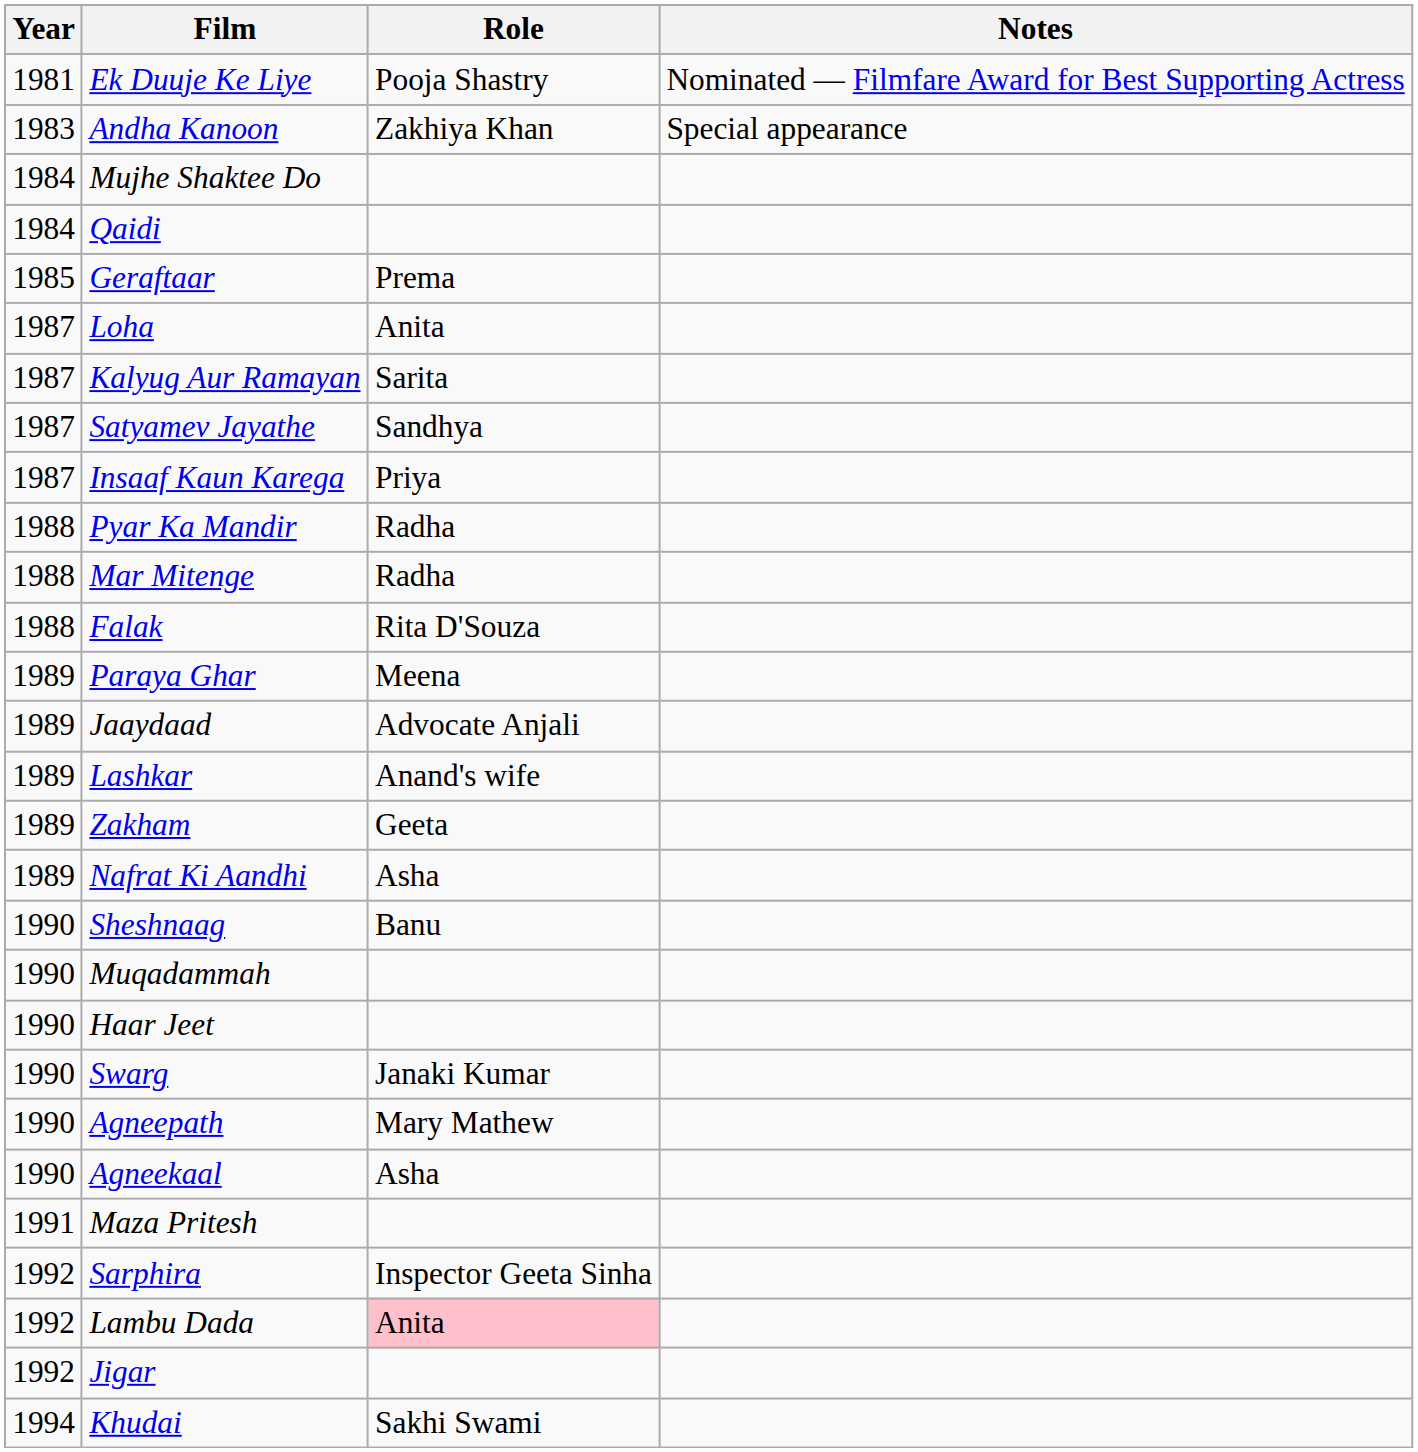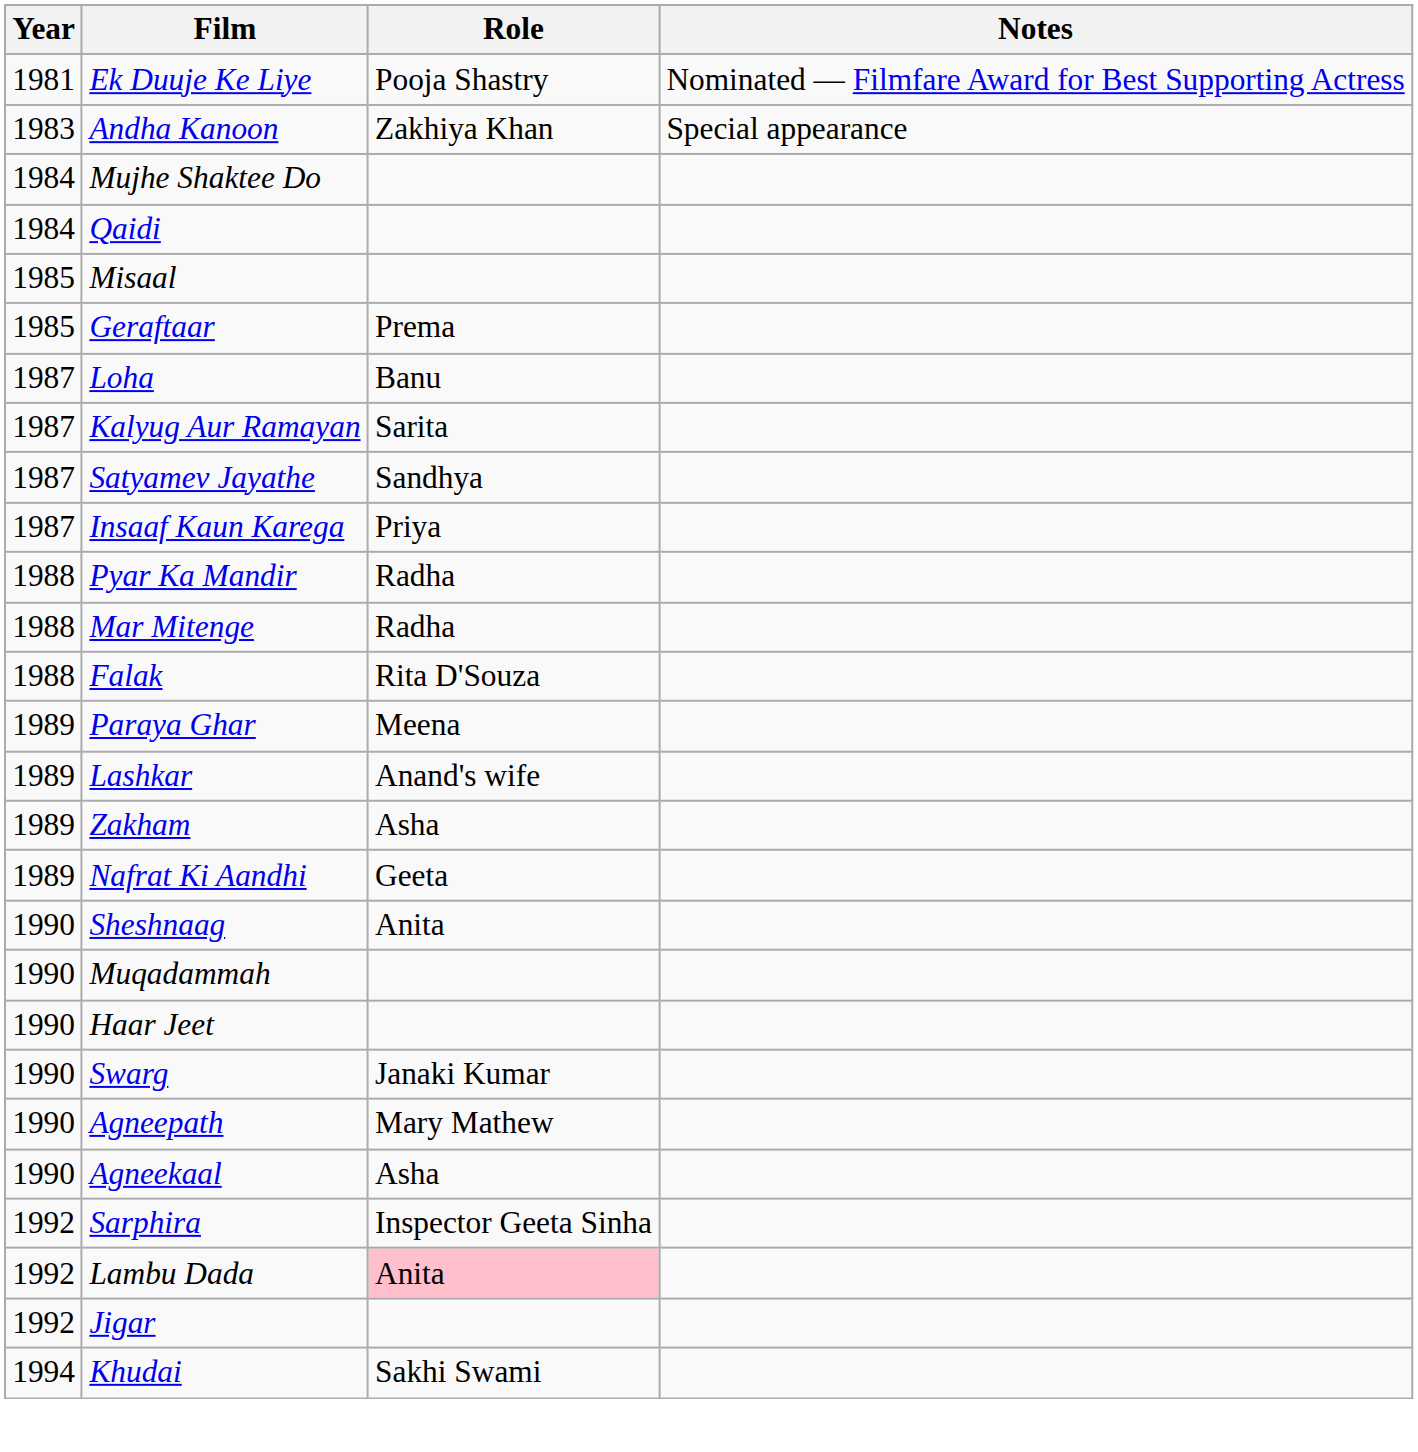 <table class="wikitable sortable">
 <tr style="background:#ccc; text-align: center; ">
 <th>Year</th>
 <th>Film</th>
 <th>Role</th>
 <th>Notes</th>
 </tr>
 <tr>
 <td>1981</td>
 <td><em><a href='#'>Ek Duuje Ke Liye</a></em></td>
 <td>Pooja Shastry</td>
 <td>Nominated — <a href='#'>Filmfare Award for Best Supporting Actress</a></td>
 </tr>
 <tr>
 <td>1983</td>
 <td><em><a href='#'>Andha Kanoon</a></em></td>
 <td>Zakhiya Khan</td>
 <td>Special appearance</td>
 </tr>
 <tr>
 <td>1984</td>
 <td><em>Mujhe Shaktee Do</em></td>
 <td></td>
 <td></td>
 </tr>
 <tr>
 <td>1984</td>
 <td><em><a href='#'>Qaidi</a></em></td>
 <td></td>
 <td></td>
 </tr>
 <tr>
 <td>1985</td>
+<td><em>Misaal</em></td>
+<td></td>
+<td></td>
+</tr>
+<tr>
+<td>1985</td>
 <td><em><a href='#'>Geraftaar</a></em></td>
 <td>Prema</td>
 <td></td>
 </tr>
 <tr>
 <td>1987</td>
 <td><em><a href='#'>Loha</a></em></td>
-<td>Anita</td>
+<td>Banu</td>
 <td></td>
 </tr>
 <tr>
 <td>1987</td>
 <td><em><a href='#'>Kalyug Aur Ramayan</a></em></td>
 <td>Sarita</td>
 <td></td>
 </tr>
 <tr>
 <td>1987</td>
 <td><em><a href='#'>Satyamev Jayathe</a></em></td>
 <td>Sandhya</td>
 <td></td>
 </tr>
 <tr>
 <td>1987</td>
 <td><em><a href='#'>Insaaf Kaun Karega</a></em></td>
 <td>Priya</td>
 <td></td>
 </tr>
 <tr>
 <td>1988</td>
 <td><em><a href='#'>Pyar Ka Mandir</a></em></td>
 <td>Radha</td>
 <td></td>
 </tr>
 <tr>
 <td>1988</td>
 <td><em><a href='#'>Mar Mitenge</a></em></td>
 <td>Radha</td>
 <td></td>
 </tr>
 <tr>
 <td>1988</td>
 <td><em><a href='#'>Falak</a></em></td>
 <td>Rita D'Souza</td>
 <td></td>
 </tr>
 <tr>
 <td>1989</td>
 <td><em><a href='#'>Paraya Ghar</a></em></td>
 <td>Meena</td>
 <td></td>
 </tr>
 <tr>
 <td>1989</td>
-<td><em>Jaaydaad</em></td>
-<td>Advocate Anjali</td>
-<td></td>
-</tr>
-<tr>
-<td>1989</td>
 <td><em><a href='#'>Lashkar</a></em></td>
 <td>Anand's wife</td>
 <td></td>
 </tr>
 <tr>
 <td>1989</td>
 <td><em><a href='#'>Zakham</a></em></td>
-<td>Geeta</td>
+<td>Asha</td>
 <td></td>
 </tr>
 <tr>
 <td>1989</td>
 <td><em><a href='#'>Nafrat Ki Aandhi</a></em></td>
-<td>Asha</td>
+<td>Geeta</td>
 <td></td>
 </tr>
 <tr>
 <td>1990</td>
 <td><em><a href='#'>Sheshnaag</a></em></td>
-<td>Banu</td>
+<td>Anita</td>
 <td></td>
 </tr>
 <tr>
 <td>1990</td>
 <td><em>Muqadammah</em></td>
 <td></td>
 <td></td>
 </tr>
 <tr>
 <td>1990</td>
 <td><em>Haar Jeet</em></td>
 <td></td>
 </tr>
 <tr>
 <td>1990</td>
 <td><em><a href='#'>Swarg</a></em></td>
 <td>Janaki Kumar</td>
 <td></td>
 </tr>
 <tr>
 <td>1990</td>
 <td><em><a href='#'>Agneepath</a></em></td>
 <td>Mary Mathew</td>
 <td></td>
 </tr>
 <tr>
 <td>1990</td>
 <td><em><a href='#'>Agneekaal</a></em></td>
 <td>Asha</td>
 <td></td>
 </tr>
 <tr>
-<td>1991</td>
-<td><em>Maza Pritesh</em></td>
-<td></td>
-<td></td>
-</tr>
-<tr>
 <td>1992</td>
 <td><em><a href='#'>Sarphira</a></em></td>
 <td>Inspector Geeta Sinha</td>
 <td></td>
 </tr>
 <tr>
 <td>1992</td>
 <td><em>Lambu Dada</em></td>
 <td style="background: pink;">Anita</td>
 <td></td>
 </tr>
 <tr>
 <td>1992</td>
 <td><em><a href='#'>Jigar</a></em></td>
 <td></td>
 <td></td>
 </tr>
 <tr>
 <td>1994</td>
 <td><em><a href='#'>Khudai</a></em></td>
 <td>Sakhi Swami</td>
 <td></td>
 </tr>
 </table>
